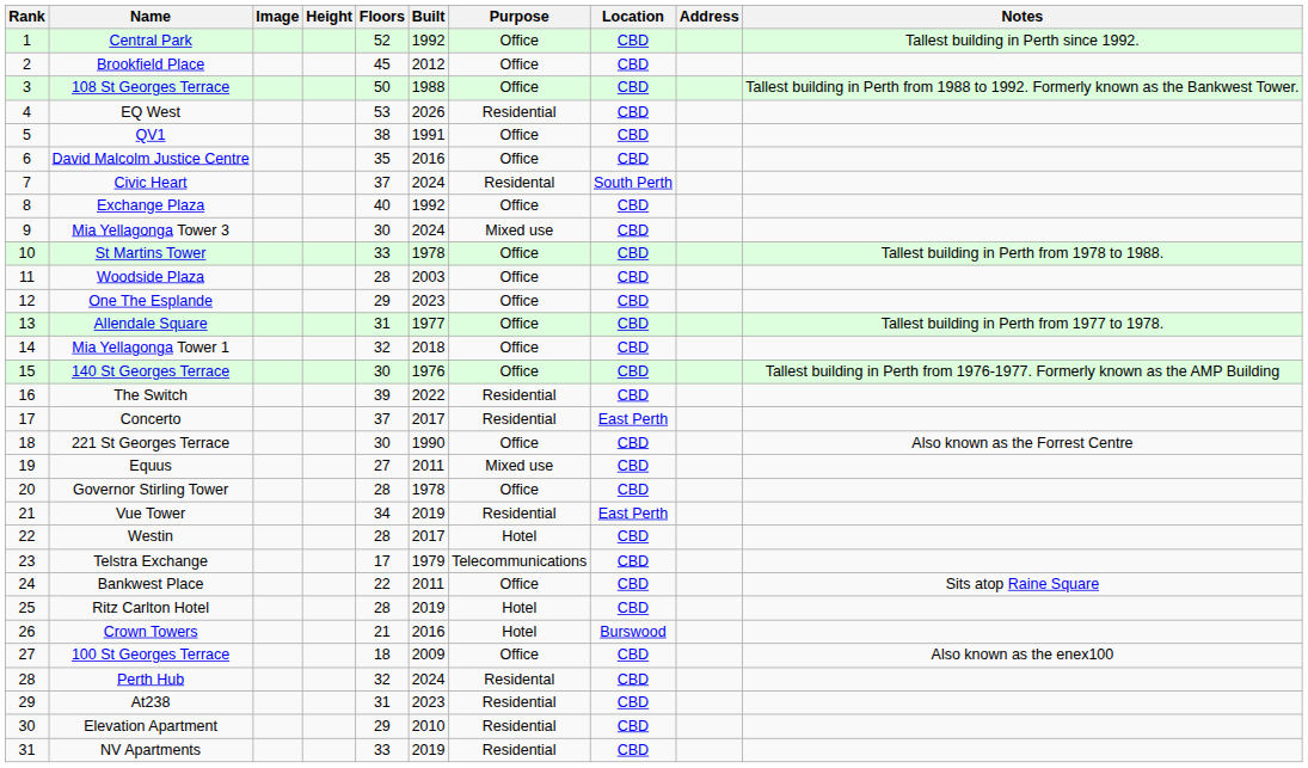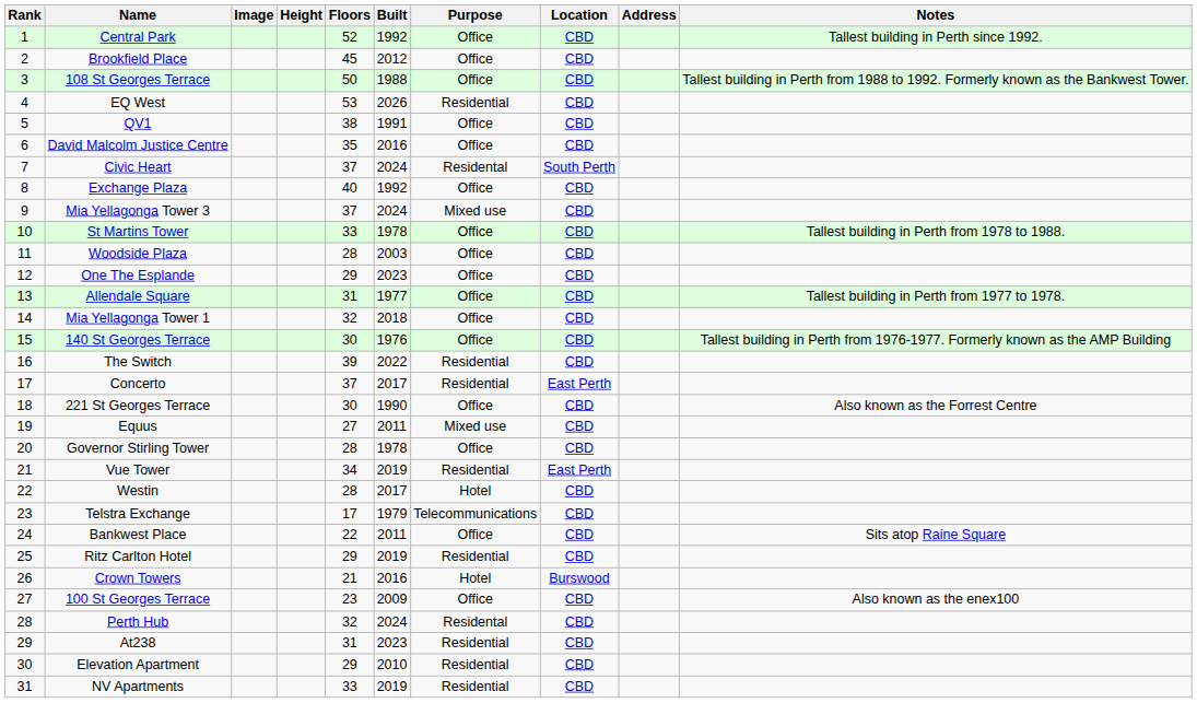 <table class="wikitable sortable" style="text-align:center;">
 <tr>
 <th align=center>Rank</th>
 <th align=center>Name</th>
 <th align=center>Image</th>
 <th align=center>Height</th>
 <th align=center>Floors</th>
 <th align=center>Built</th>
 <th align=center>Purpose</th>
 <th>Location</th>
 <th align="center">Address</th>
 <th>Notes</th>
 </tr>
 <tr style="background:#ddffdd;">
 <td>1</td>
 <td><a href='#'>Central Park</a></td>
 <td></td>
 <td align=center></td>
 <td align=center>52</td>
 <td align=center>1992</td>
 <td>Office</td>
 <td><a href='#'>CBD</a></td>
 <td></td>
 <td>Tallest building in Perth since 1992.</td>
 </tr>
 <tr>
 <td>2</td>
 <td><a href='#'>Brookfield Place</a></td>
 <td></td>
 <td align=center></td>
 <td align=center>45</td>
 <td align=center>2012</td>
 <td>Office</td>
 <td><a href='#'>CBD</a></td>
 <td></td>
 <td></td>
 </tr>
 <tr style="background:#ddffdd;">
 <td>3</td>
 <td><a href='#'>108 St Georges Terrace</a></td>
 <td></td>
 <td align=center></td>
 <td align=center>50</td>
 <td align=center>1988</td>
 <td>Office</td>
 <td><a href='#'>CBD</a></td>
 <td></td>
 <td>Tallest building in Perth from 1988 to 1992. Formerly known as the Bankwest Tower.</td>
 </tr>
 <tr>
 <td>4</td>
 <td>EQ West</td>
 <td></td>
 <td align=center></td>
 <td align=center>53</td>
 <td align=center>2026</td>
 <td>Residential</td>
 <td><a href='#'>CBD</a></td>
 <td></td>
 <td></td>
 </tr>
 <tr>
 <td>5</td>
 <td><a href='#'>QV1</a></td>
 <td></td>
 <td align="center"></td>
 <td align="center">38</td>
 <td align="center">1991</td>
 <td>Office</td>
 <td><a href='#'>CBD</a></td>
 <td></td>
 <td></td>
 </tr>
 <tr>
 <td>6</td>
 <td><a href='#'>David Malcolm Justice Centre</a></td>
 <td></td>
 <td align="center"></td>
 <td align="center">35</td>
 <td align="center">2016</td>
 <td>Office</td>
 <td><a href='#'>CBD</a></td>
 <td></td>
 <td></td>
 </tr>
 <tr>
 <td>7</td>
 <td><a href='#'>Civic Heart</a></td>
 <td></td>
 <td align="center"></td>
 <td align="center">37</td>
 <td align="center">2024</td>
 <td>Residental</td>
 <td><a href='#'>South Perth</a></td>
 <td></td>
 <td></td>
 </tr>
 <tr>
 <td>8</td>
 <td><a href='#'>Exchange Plaza</a></td>
 <td></td>
 <td align="center"></td>
 <td align="center">40</td>
 <td align="center">1992</td>
 <td>Office</td>
 <td><a href='#'>CBD</a></td>
 <td></td>
 <td></td>
 </tr>
 <tr>
 <td>9</td>
 <td><a href='#'>Mia Yellagonga</a> Tower 3</td>
 <td></td>
 <td align=center></td>
-<td align=center>30</td>
+<td align=center>37</td>
 <td align=center>2024</td>
 <td>Mixed use</td>
 <td><a href='#'>CBD</a></td>
 <td></td>
 <td></td>
 </tr>
 <tr style="background:#ddffdd;">
 <td>10</td>
 <td><a href='#'>St Martins Tower</a></td>
 <td></td>
 <td align="center"></td>
 <td align="center">33</td>
 <td align="center">1978</td>
 <td>Office</td>
 <td><a href='#'>CBD</a></td>
 <td></td>
 <td>Tallest building in Perth from 1978 to 1988.</td>
 </tr>
 <tr>
 <td>11</td>
 <td><a href='#'>Woodside Plaza</a></td>
 <td></td>
 <td align="center"></td>
 <td align="center">28</td>
 <td align="center">2003</td>
 <td>Office</td>
 <td><a href='#'>CBD</a></td>
 <td></td>
 <td></td>
 </tr>
 <tr>
 <td>12</td>
 <td><a href='#'>One The Esplande</a></td>
 <td></td>
 <td align="center"></td>
 <td align="center">29</td>
 <td align="center">2023</td>
 <td>Office</td>
 <td><a href='#'>CBD</a></td>
 <td></td>
 <td></td>
 </tr>
 <tr style="background:#ddffdd;">
 <td>13</td>
 <td><a href='#'>Allendale Square</a></td>
 <td></td>
 <td align="center"></td>
 <td align="center">31</td>
 <td align="center">1977</td>
 <td>Office</td>
 <td><a href='#'>CBD</a></td>
 <td></td>
 <td>Tallest building in Perth from 1977 to 1978.</td>
 </tr>
 <tr>
 <td>14</td>
 <td><a href='#'>Mia Yellagonga</a> Tower 1</td>
 <td></td>
 <td align="center"></td>
 <td align="center">32</td>
 <td align="center">2018</td>
 <td>Office</td>
 <td><a href='#'>CBD</a></td>
 <td></td>
 <td></td>
 </tr>
 <tr style="background:#ddffdd;">
 <td>15</td>
 <td><a href='#'>140 St Georges Terrace</a></td>
 <td></td>
 <td align="center"></td>
 <td align="center">30</td>
 <td align="center">1976</td>
 <td>Office</td>
 <td><a href='#'>CBD</a></td>
 <td></td>
 <td>Tallest building in Perth from 1976-1977. Formerly known as the AMP Building</td>
 </tr>
 <tr>
 <td>16</td>
 <td>The Switch</td>
 <td></td>
 <td align="center"></td>
 <td align="center">39</td>
 <td align="center">2022</td>
 <td>Residential</td>
 <td><a href='#'>CBD</a></td>
 <td></td>
 <td></td>
 </tr>
 <tr>
 <td>17</td>
 <td>Concerto</td>
 <td></td>
 <td align="center"></td>
 <td align="center">37</td>
 <td align="center">2017</td>
 <td>Residential</td>
 <td><a href='#'>East Perth</a></td>
 <td></td>
 <td></td>
 </tr>
 <tr>
 <td>18</td>
 <td>221 St Georges Terrace</td>
 <td></td>
 <td align="center"></td>
 <td align="center">30</td>
 <td align="center">1990</td>
 <td>Office</td>
 <td><a href='#'>CBD</a></td>
 <td></td>
 <td>Also known as the Forrest Centre</td>
 </tr>
 <tr>
 <td>19</td>
 <td>Equus</td>
 <td></td>
 <td align="center"></td>
 <td align="center">27</td>
 <td align="center">2011</td>
 <td>Mixed use</td>
 <td><a href='#'>CBD</a></td>
 <td></td>
 <td></td>
 </tr>
 <tr>
 <td>20</td>
 <td>Governor Stirling Tower</td>
 <td></td>
 <td align="center"></td>
 <td align="center">28</td>
 <td align="center">1978</td>
 <td>Office</td>
 <td><a href='#'>CBD</a></td>
 <td></td>
 <td></td>
 </tr>
 <tr>
 <td>21</td>
 <td>Vue Tower</td>
 <td></td>
 <td align="center"></td>
 <td align="center">34</td>
 <td align="center">2019</td>
 <td>Residential</td>
 <td><a href='#'>East Perth</a></td>
 <td></td>
 <td></td>
 </tr>
 <tr>
 <td>22</td>
 <td>Westin</td>
 <td></td>
 <td align="center"></td>
 <td align="center">28</td>
 <td align="center">2017</td>
 <td>Hotel</td>
 <td><a href='#'>CBD</a></td>
 <td></td>
 <td></td>
 </tr>
 <tr>
 <td>23</td>
 <td>Telstra Exchange</td>
 <td></td>
 <td style="text-align:center;"></td>
 <td style="text-align:center;">17</td>
 <td style="text-align:center;">1979</td>
 <td>Telecommunications</td>
 <td><a href='#'>CBD</a></td>
 <td></td>
 <td></td>
 </tr>
 <tr>
 <td>24</td>
 <td>Bankwest Place</td>
 <td></td>
 <td style="text-align:center;"></td>
 <td style="text-align:center;">22</td>
 <td style="text-align:center;">2011</td>
 <td>Office</td>
 <td><a href='#'>CBD</a></td>
 <td></td>
 <td>Sits atop <a href='#'>Raine Square</a></td>
 </tr>
 <tr>
 <td>25</td>
 <td>Ritz Carlton Hotel</td>
 <td></td>
 <td style="text-align:center;"></td>
-<td style="text-align:center;">28</td>
+<td style="text-align:center;">29</td>
 <td style="text-align:center;">2019</td>
-<td>Hotel</td>
+<td>Residential</td>
 <td><a href='#'>CBD</a></td>
 <td></td>
 <td></td>
 </tr>
 <tr>
 <td>26</td>
 <td><a href='#'>Crown Towers</a></td>
 <td></td>
 <td style="text-align:center;"></td>
 <td style="text-align:center;">21</td>
 <td style="text-align:center;">2016</td>
 <td>Hotel</td>
 <td><a href='#'>Burswood</a></td>
 <td></td>
 <td></td>
 </tr>
 <tr>
 <td>27</td>
 <td><a href='#'>100 St Georges Terrace</a></td>
 <td></td>
 <td style="text-align:center;"></td>
-<td style="text-align:center;">18</td>
+<td style="text-align:center;">23</td>
 <td style="text-align:center;">2009</td>
 <td>Office</td>
 <td><a href='#'>CBD</a></td>
 <td></td>
 <td>Also known as the enex100</td>
 </tr>
 <tr>
 <td>28</td>
 <td><a href='#'>Perth Hub</a></td>
 <td></td>
 <td style="text-align:center;"></td>
 <td style="text-align:center;">32</td>
 <td style="text-align:center;">2024</td>
 <td>Residental</td>
 <td><a href='#'>CBD</a></td>
 <td></td>
 <td></td>
 </tr>
 <tr>
 <td>29</td>
 <td>At238</td>
 <td></td>
 <td style="text-align:center;"></td>
 <td style="text-align:center;">31</td>
 <td style="text-align:center;">2023</td>
 <td>Residential</td>
 <td><a href='#'>CBD</a></td>
 <td></td>
 <td></td>
 </tr>
 <tr>
 <td>30</td>
 <td>Elevation Apartment</td>
 <td></td>
 <td style="text-align:center;"></td>
 <td style="text-align:center;">29</td>
 <td style="text-align:center;">2010</td>
 <td>Residential</td>
 <td><a href='#'>CBD</a></td>
 <td></td>
 <td></td>
 </tr>
 <tr>
 <td>31</td>
 <td>NV Apartments</td>
 <td></td>
 <td style="text-align:center;"></td>
 <td style="text-align:center;">33</td>
 <td style="text-align:center;">2019</td>
 <td>Residential</td>
 <td><a href='#'>CBD</a></td>
 <td></td>
 <td></td>
 </tr>
 </table>
